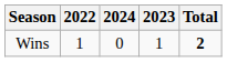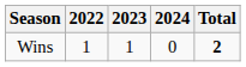 <table class="wikitable">
 <tr>
 <th>Season</th>
 <th>2022</th>
+<th>2023</th>
 <th>2024</th>
-<th>2023</th>
 <th><strong>Total</strong></th>
 </tr>
 <tr align=center>
 <td>Wins</td>
 <td>1</td>
+<td>1</td>
 <td>0</td>
-<td>1</td>
 <td><strong>2</strong></td>
 </tr>
 </table>
